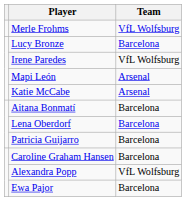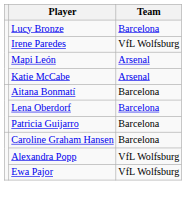 <table class="wikitable" style="text-align:center">
 <tr>
 <th></th>
 <th>Player</th>
 <th>Team</th>
-</tr>
-<tr>
-<td></td>
-<td align=left> <a href='#'>Merle Frohms</a></td>
-<td align=left> <a href='#'>VfL Wolfsburg</a></td>
 </tr>
 <tr>
 <td rowspan=4></td>
 <td align=left> <a href='#'>Lucy Bronze</a></td>
 <td align=left> <a href='#'>Barcelona</a></td>
 </tr>
 <tr>
 <td align=left> <a href='#'>Irene Paredes</a></td>
 <td align=left> VfL Wolfsburg</td>
 </tr>
 <tr>
 <td align=left> <a href='#'>Mapi León</a></td>
 <td align=left> <a href='#'>Arsenal</a></td>
 </tr>
 <tr>
 <td align=left> <a href='#'>Katie McCabe</a></td>
 <td align=left> <a href='#'>Arsenal</a></td>
 </tr>
 <tr>
 <td rowspan=3></td>
 <td align=left> <a href='#'>Aitana Bonmatí</a></td>
 <td align=left> Barcelona</td>
 </tr>
 <tr>
 <td align=left> <a href='#'>Lena Oberdorf</a></td>
 <td align=left> <a href='#'>Barcelona</a></td>
 </tr>
 <tr>
 <td align=left> <a href='#'>Patricia Guijarro</a></td>
 <td align=left> Barcelona</td>
 </tr>
 <tr>
 <td rowspan=3></td>
 <td align=left> <a href='#'>Caroline Graham Hansen</a></td>
 <td align=left> Barcelona</td>
 </tr>
 <tr>
 <td align=left> <a href='#'>Alexandra Popp</a></td>
 <td align=left> VfL Wolfsburg</td>
 </tr>
 <tr>
 <td align=left> <a href='#'>Ewa Pajor</a></td>
-<td align=left> Barcelona</td>
+<td align=left> VfL Wolfsburg</td>
 </tr>
 </table>
